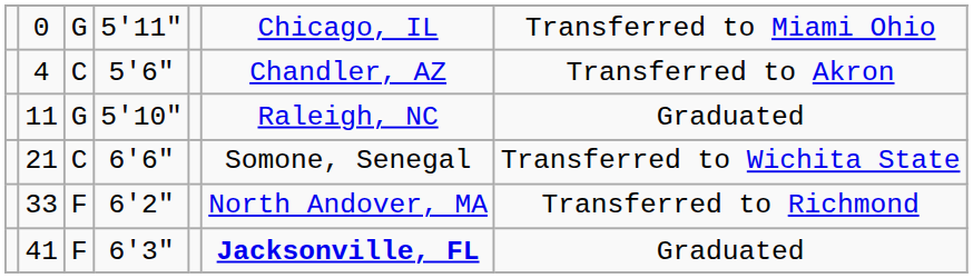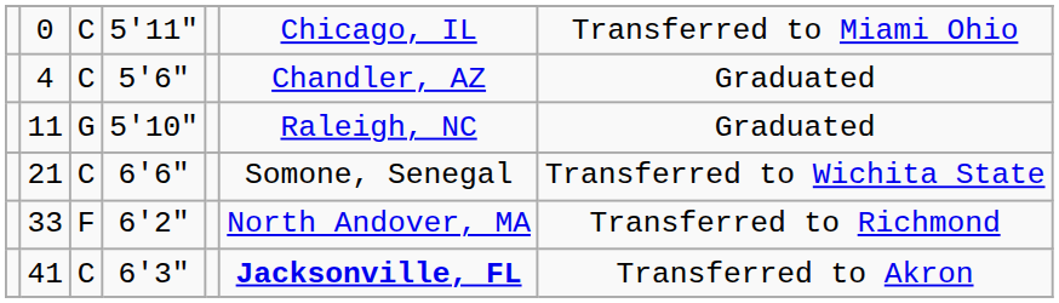 <table class="wikitable sortable" border="1" style="text-align: center;">
 <tr align=center>
 </tr>
 <tr>
 <td></td>
 <td>0</td>
-<td>G</td>
+<td>C</td>
 <td>5'11"</td>
 <td></td>
 <td><a href='#'>Chicago, IL</a></td>
 <td>Transferred to <a href='#'>Miami Ohio</a></td>
 </tr>
 <tr>
 <td></td>
 <td>4</td>
 <td>C</td>
 <td>5'6"</td>
 <td></td>
 <td><a href='#'>Chandler, AZ</a></td>
-<td>Transferred to <a href='#'>Akron</a></td>
+<td>Graduated</td>
 </tr>
 <tr>
 <td></td>
 <td>11</td>
 <td>G</td>
 <td>5'10"</td>
 <td></td>
 <td><a href='#'>Raleigh, NC</a></td>
 <td>Graduated</td>
 </tr>
 <tr>
 <td></td>
 <td>21</td>
 <td>C</td>
 <td>6'6"</td>
 <td></td>
 <td>Somone, Senegal</td>
 <td>Transferred to <a href='#'>Wichita State</a></td>
 </tr>
 <tr>
 <td></td>
 <td>33</td>
 <td>F</td>
 <td>6'2"</td>
 <td></td>
 <td><a href='#'>North Andover, MA</a></td>
 <td>Transferred to <a href='#'>Richmond</a></td>
 </tr>
 <tr>
 <td></td>
 <td>41</td>
-<td>F</td>
+<td>C</td>
 <td>6'3"</td>
 <td></td>
 <td><strong><a href='#'>Jacksonville, FL</a></strong></td>
-<td>Graduated</td>
+<td>Transferred to <a href='#'>Akron</a></td>
 </tr>
 </table>
